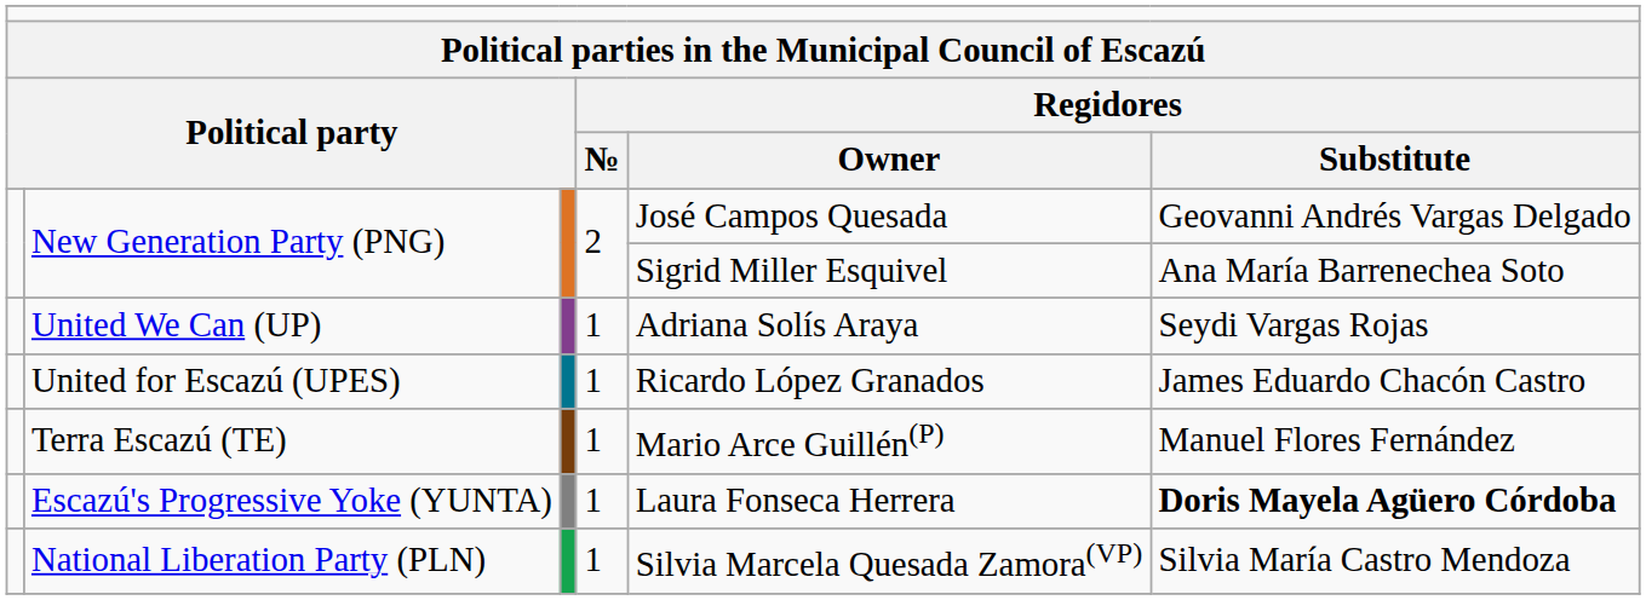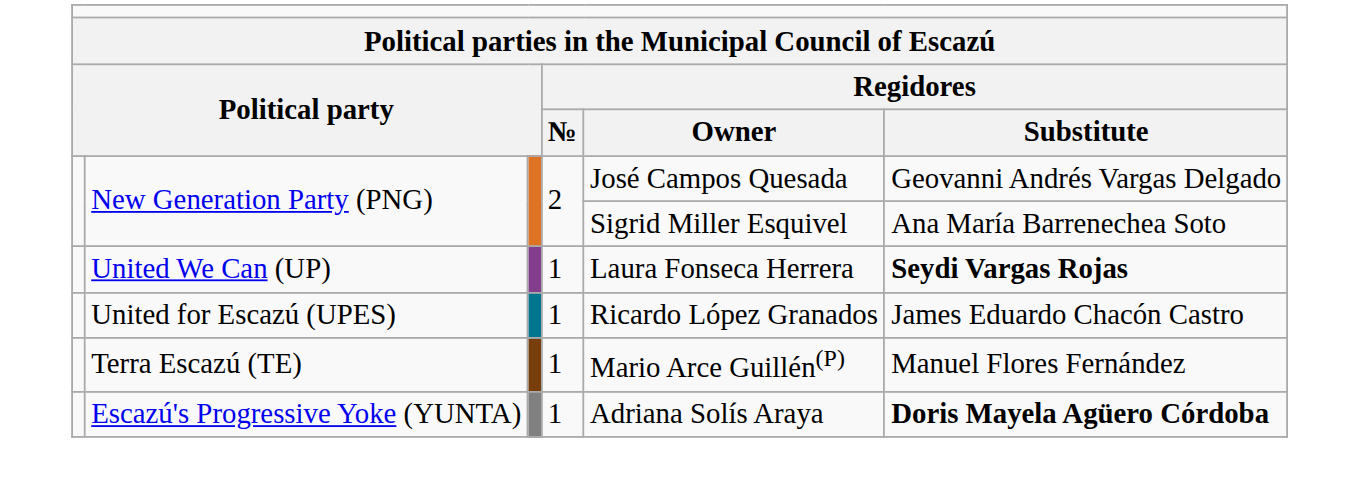 <table class="wikitable" border="1" style="margin:auto;">
 <tr>
 <td colspan="6"></td>
 </tr>
 <tr>
 <th colspan="6">Political parties in the Municipal Council of Escazú</th>
 </tr>
 <tr ---->
 <th colspan="3" rowspan="2">Political party</th>
 <th colspan="3">Regidores</th>
 </tr>
 <tr>
 <th>№</th>
 <th>Owner</th>
 <th>Substitute</th>
 </tr>
 <tr>
 <td rowspan="2"></td>
 <td rowspan="2"><a href='#'>New Generation Party</a> (PNG)</td>
 <td rowspan="2" bgcolor="#DE7324"></td>
 <td rowspan="2">2</td>
 <td>José Campos Quesada</td>
 <td>Geovanni Andrés Vargas Delgado</td>
 </tr>
 <tr>
 <td>Sigrid Miller Esquivel</td>
 <td>Ana María Barrenechea Soto</td>
 </tr>
 <tr ---->
 <td></td>
 <td><a href='#'>United We Can</a> (UP)</td>
 <td bgcolor="#823D8D"></td>
 <td>1</td>
-<td>Adriana Solís Araya</td>
-<td>Seydi Vargas Rojas</td>
+<td>Laura Fonseca Herrera</td>
+<td><strong>Seydi Vargas Rojas</strong></td>
 </tr>
 <tr ---->
 <td></td>
 <td>United for Escazú (UPES)</td>
 <td bgcolor="#00758F"></td>
 <td>1</td>
 <td>Ricardo López Granados</td>
 <td>James Eduardo Chacón Castro</td>
 </tr>
 <tr>
 <td></td>
 <td>Terra Escazú (TE)</td>
 <td bgcolor="#773D0B"></td>
 <td>1</td>
 <td>Mario Arce Guillén<sup>(P)</sup></td>
 <td>Manuel Flores Fernández</td>
 </tr>
 <tr>
 <td></td>
 <td><a href='#'>Escazú's Progressive Yoke</a> (YUNTA)</td>
 <td bgcolor="#808080"></td>
 <td>1</td>
-<td>Laura Fonseca Herrera</td>
+<td>Adriana Solís Araya</td>
 <td><strong>Doris Mayela Agüero Córdoba</strong></td>
 </tr>
-<tr>
-<td></td>
-<td><a href='#'>National Liberation Party</a> (PLN)</td>
-<td bgcolor="#14A54E"></td>
-<td>1</td>
-<td>Silvia Marcela Quesada Zamora<sup>(VP)</sup></td>
-<td>Silvia María Castro Mendoza</td>
-</tr>
 </table>
